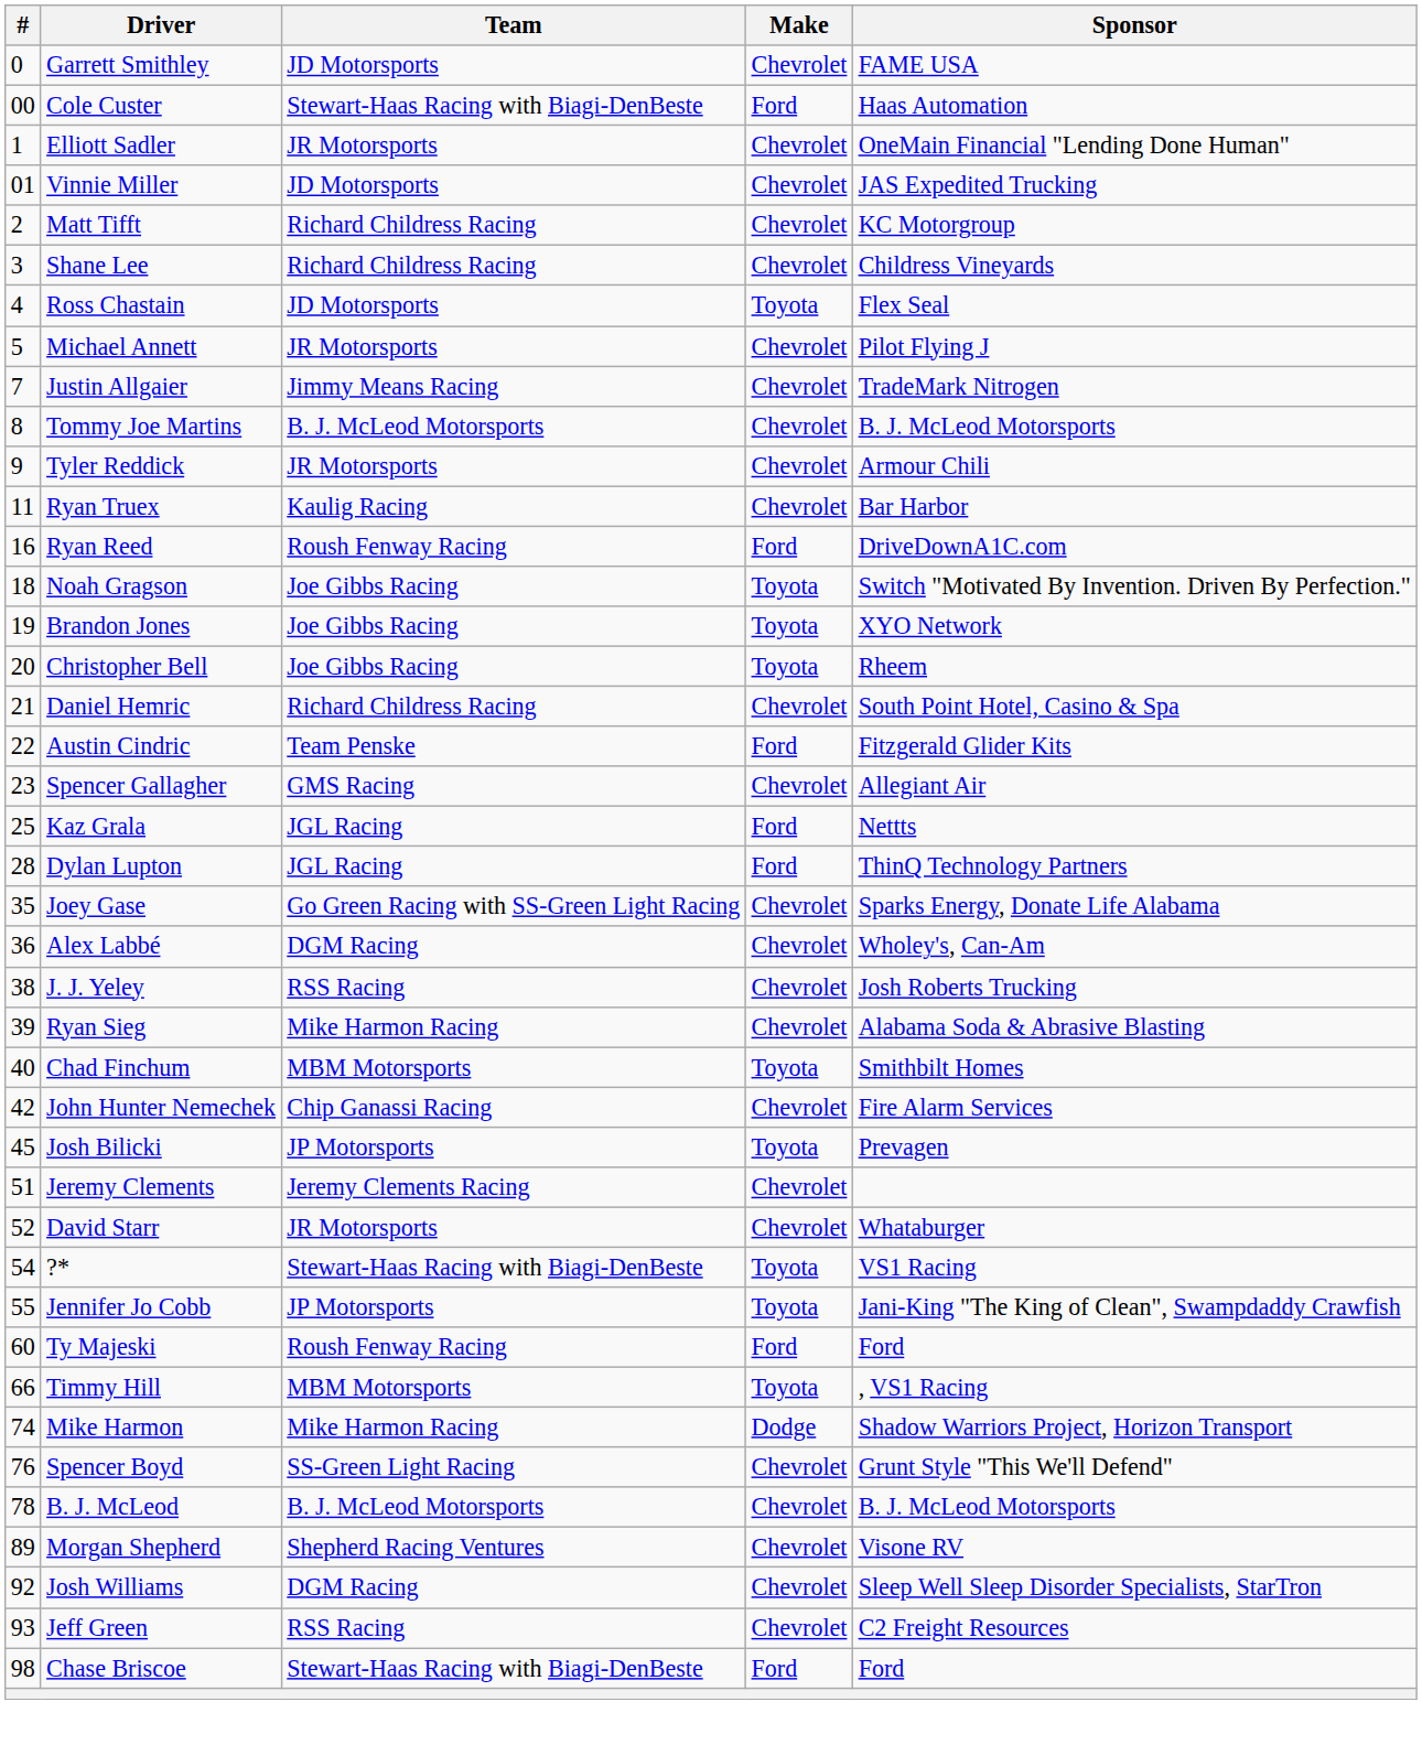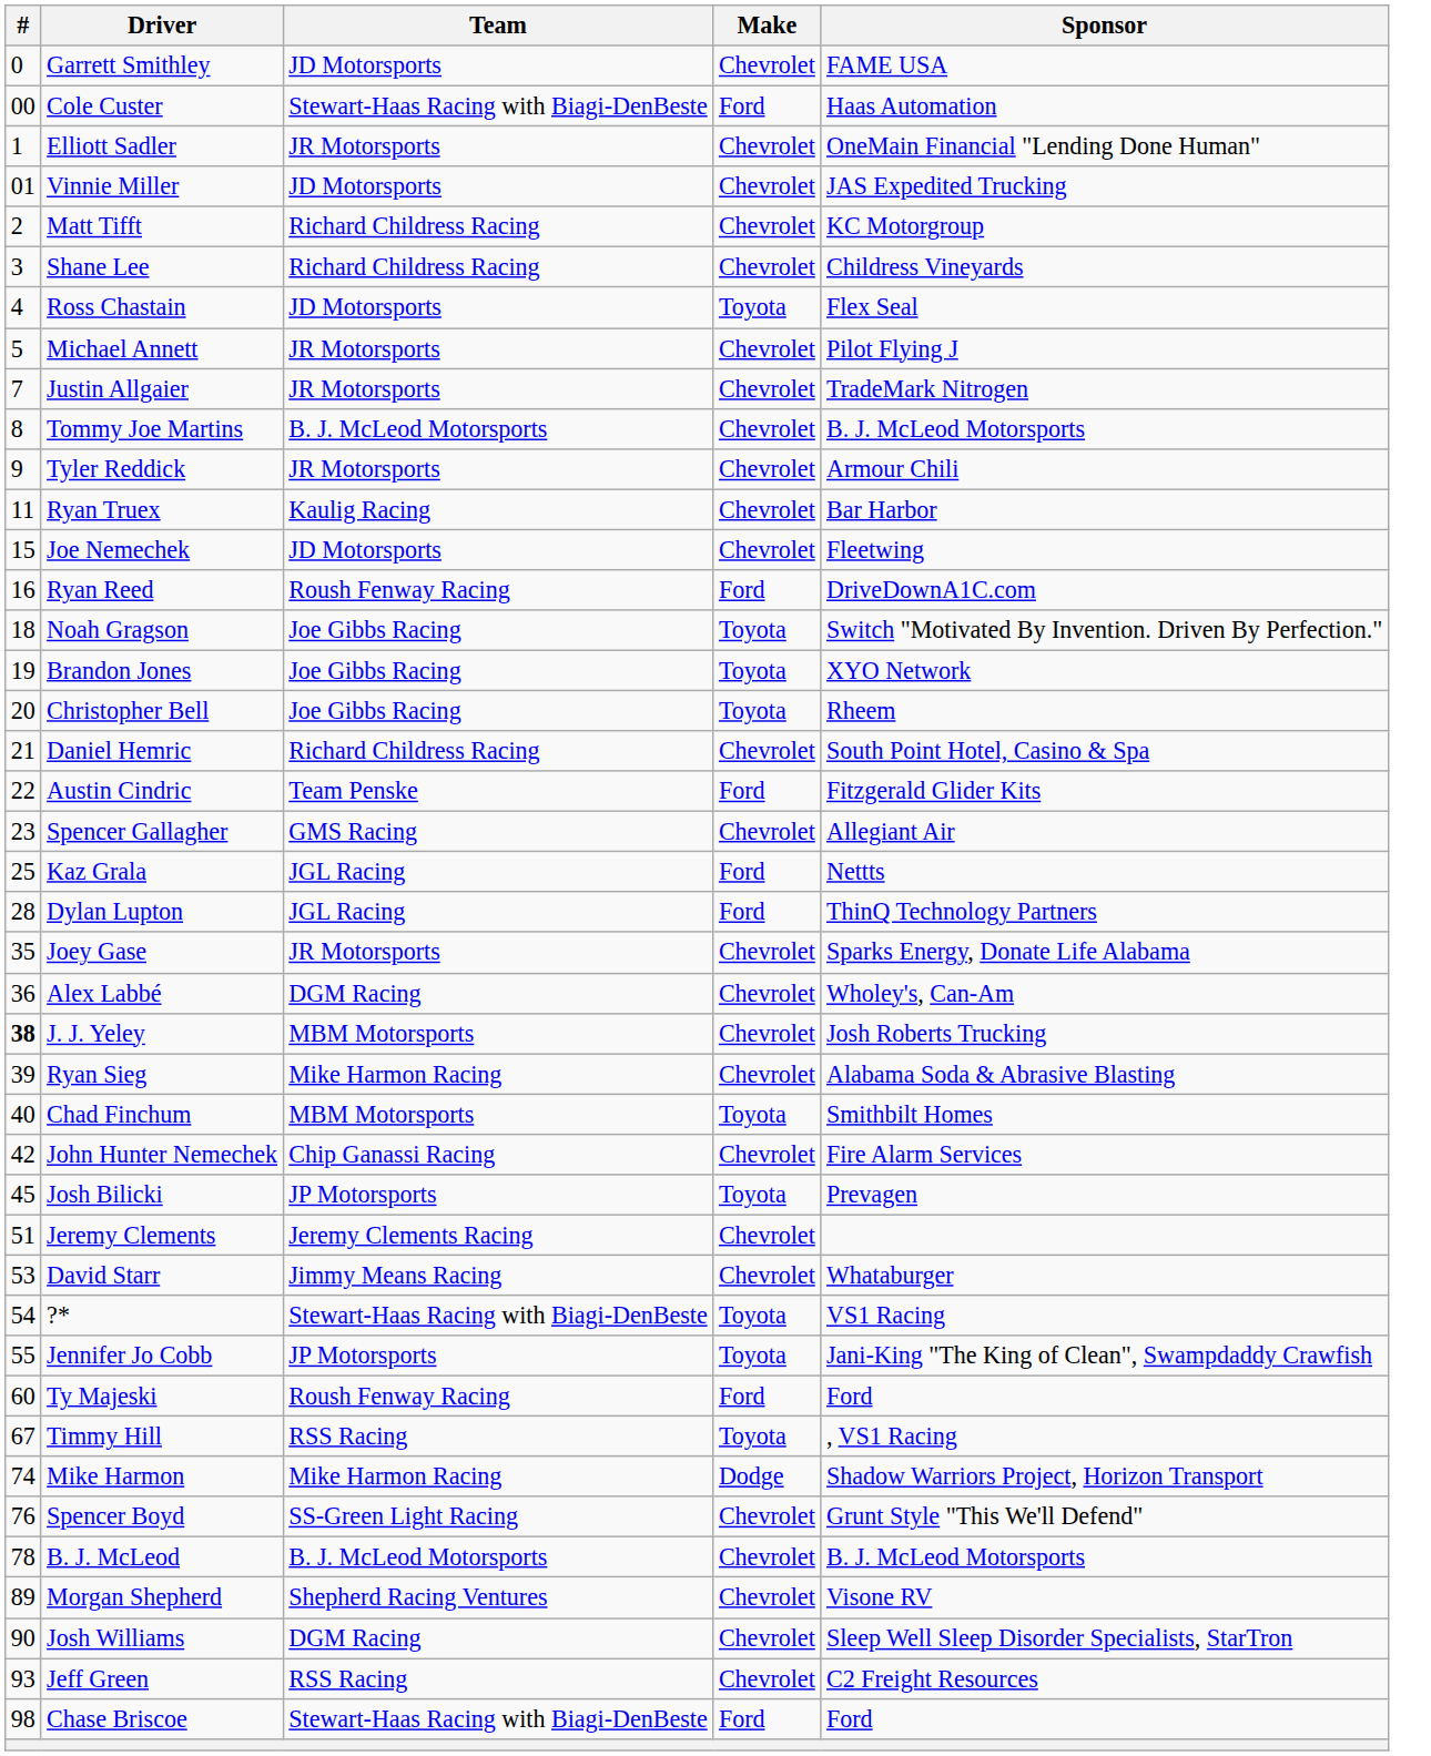 <table class="wikitable" style="font-size:95%">
 <tr>
 <th>#</th>
 <th>Driver</th>
 <th>Team</th>
 <th>Make</th>
 <th>Sponsor</th>
 </tr>
 <tr>
 <td>0</td>
 <td><a href='#'>Garrett Smithley</a></td>
 <td><a href='#'>JD Motorsports</a></td>
 <td><a href='#'>Chevrolet</a></td>
 <td><a href='#'>FAME USA</a></td>
 </tr>
 <tr>
 <td>00</td>
 <td><a href='#'>Cole Custer</a></td>
 <td><a href='#'>Stewart-Haas Racing</a> with <a href='#'>Biagi-DenBeste</a></td>
 <td><a href='#'>Ford</a></td>
 <td><a href='#'>Haas Automation</a></td>
 </tr>
 <tr>
 <td>1</td>
 <td><a href='#'>Elliott Sadler</a></td>
 <td><a href='#'>JR Motorsports</a></td>
 <td><a href='#'>Chevrolet</a></td>
 <td><a href='#'>OneMain Financial</a> "Lending Done Human"</td>
 </tr>
 <tr>
 <td>01</td>
 <td><a href='#'>Vinnie Miller</a></td>
 <td><a href='#'>JD Motorsports</a></td>
 <td><a href='#'>Chevrolet</a></td>
 <td><a href='#'>JAS Expedited Trucking</a></td>
 </tr>
 <tr>
 <td>2</td>
 <td><a href='#'>Matt Tifft</a></td>
 <td><a href='#'>Richard Childress Racing</a></td>
 <td><a href='#'>Chevrolet</a></td>
 <td><a href='#'>KC Motorgroup</a></td>
 </tr>
 <tr>
 <td>3</td>
 <td><a href='#'>Shane Lee</a></td>
 <td><a href='#'>Richard Childress Racing</a></td>
 <td><a href='#'>Chevrolet</a></td>
 <td><a href='#'>Childress Vineyards</a></td>
 </tr>
 <tr>
 <td>4</td>
 <td><a href='#'>Ross Chastain</a></td>
 <td><a href='#'>JD Motorsports</a></td>
 <td><a href='#'>Toyota</a></td>
 <td><a href='#'>Flex Seal</a></td>
 </tr>
 <tr>
 <td>5</td>
 <td><a href='#'>Michael Annett</a></td>
 <td><a href='#'>JR Motorsports</a></td>
 <td><a href='#'>Chevrolet</a></td>
 <td><a href='#'>Pilot Flying J</a></td>
 </tr>
 <tr>
 <td>7</td>
 <td><a href='#'>Justin Allgaier</a></td>
-<td><a href='#'>Jimmy Means Racing</a></td>
+<td><a href='#'>JR Motorsports</a></td>
 <td><a href='#'>Chevrolet</a></td>
 <td><a href='#'>TradeMark Nitrogen</a></td>
 </tr>
 <tr>
 <td>8</td>
 <td><a href='#'>Tommy Joe Martins</a></td>
 <td><a href='#'>B. J. McLeod Motorsports</a></td>
 <td><a href='#'>Chevrolet</a></td>
 <td><a href='#'>B. J. McLeod Motorsports</a></td>
 </tr>
 <tr>
 <td>9</td>
 <td><a href='#'>Tyler Reddick</a></td>
 <td><a href='#'>JR Motorsports</a></td>
 <td><a href='#'>Chevrolet</a></td>
 <td><a href='#'>Armour Chili</a></td>
 </tr>
 <tr>
 <td>11</td>
 <td><a href='#'>Ryan Truex</a></td>
 <td><a href='#'>Kaulig Racing</a></td>
 <td><a href='#'>Chevrolet</a></td>
 <td><a href='#'>Bar Harbor</a></td>
+</tr>
+<tr>
+<td>15</td>
+<td><a href='#'>Joe Nemechek</a></td>
+<td><a href='#'>JD Motorsports</a></td>
+<td><a href='#'>Chevrolet</a></td>
+<td><a href='#'>Fleetwing</a></td>
 </tr>
 <tr>
 <td>16</td>
 <td><a href='#'>Ryan Reed</a></td>
 <td><a href='#'>Roush Fenway Racing</a></td>
 <td><a href='#'>Ford</a></td>
 <td><a href='#'>DriveDownA1C.com</a></td>
 </tr>
 <tr>
 <td>18</td>
 <td><a href='#'>Noah Gragson</a></td>
 <td><a href='#'>Joe Gibbs Racing</a></td>
 <td><a href='#'>Toyota</a></td>
 <td><a href='#'>Switch</a> "Motivated By Invention. Driven By Perfection."</td>
 </tr>
 <tr>
 <td>19</td>
 <td><a href='#'>Brandon Jones</a></td>
 <td><a href='#'>Joe Gibbs Racing</a></td>
 <td><a href='#'>Toyota</a></td>
 <td><a href='#'>XYO Network</a></td>
 </tr>
 <tr>
 <td>20</td>
 <td><a href='#'>Christopher Bell</a></td>
 <td><a href='#'>Joe Gibbs Racing</a></td>
 <td><a href='#'>Toyota</a></td>
 <td><a href='#'>Rheem</a></td>
 </tr>
 <tr>
 <td>21</td>
 <td><a href='#'>Daniel Hemric</a></td>
 <td><a href='#'>Richard Childress Racing</a></td>
 <td><a href='#'>Chevrolet</a></td>
 <td><a href='#'>South Point Hotel, Casino & Spa</a></td>
 </tr>
 <tr>
 <td>22</td>
 <td><a href='#'>Austin Cindric</a></td>
 <td><a href='#'>Team Penske</a></td>
 <td><a href='#'>Ford</a></td>
 <td><a href='#'>Fitzgerald Glider Kits</a></td>
 </tr>
 <tr>
 <td>23</td>
 <td><a href='#'>Spencer Gallagher</a></td>
 <td><a href='#'>GMS Racing</a></td>
 <td><a href='#'>Chevrolet</a></td>
 <td><a href='#'>Allegiant Air</a></td>
 </tr>
 <tr>
 <td>25</td>
 <td><a href='#'>Kaz Grala</a></td>
 <td><a href='#'>JGL Racing</a></td>
 <td><a href='#'>Ford</a></td>
 <td><a href='#'>Nettts</a></td>
 </tr>
 <tr>
 <td>28</td>
 <td><a href='#'>Dylan Lupton</a></td>
 <td><a href='#'>JGL Racing</a></td>
 <td><a href='#'>Ford</a></td>
 <td><a href='#'>ThinQ Technology Partners</a></td>
 </tr>
 <tr>
 <td>35</td>
 <td><a href='#'>Joey Gase</a></td>
-<td><a href='#'>Go Green Racing</a> with <a href='#'>SS-Green Light Racing</a></td>
+<td><a href='#'>JR Motorsports</a></td>
 <td><a href='#'>Chevrolet</a></td>
 <td><a href='#'>Sparks Energy</a>, <a href='#'>Donate Life Alabama</a></td>
 </tr>
 <tr>
 <td>36</td>
 <td><a href='#'>Alex Labbé</a></td>
 <td><a href='#'>DGM Racing</a></td>
 <td><a href='#'>Chevrolet</a></td>
 <td><a href='#'>Wholey's</a>, <a href='#'>Can-Am</a></td>
 </tr>
 <tr>
-<td>38</td>
+<td><strong>38</strong></td>
 <td><a href='#'>J. J. Yeley</a></td>
-<td><a href='#'>RSS Racing</a></td>
+<td><a href='#'>MBM Motorsports</a></td>
 <td><a href='#'>Chevrolet</a></td>
 <td><a href='#'>Josh Roberts Trucking</a></td>
 </tr>
 <tr>
 <td>39</td>
 <td><a href='#'>Ryan Sieg</a></td>
 <td><a href='#'>Mike Harmon Racing</a></td>
 <td><a href='#'>Chevrolet</a></td>
 <td><a href='#'>Alabama Soda & Abrasive Blasting</a></td>
 </tr>
 <tr>
 <td>40</td>
 <td><a href='#'>Chad Finchum</a></td>
 <td><a href='#'>MBM Motorsports</a></td>
 <td><a href='#'>Toyota</a></td>
 <td><a href='#'>Smithbilt Homes</a></td>
 </tr>
 <tr>
 <td>42</td>
 <td><a href='#'>John Hunter Nemechek</a></td>
 <td><a href='#'>Chip Ganassi Racing</a></td>
 <td><a href='#'>Chevrolet</a></td>
 <td><a href='#'>Fire Alarm Services</a></td>
 </tr>
 <tr>
 <td>45</td>
 <td><a href='#'>Josh Bilicki</a></td>
 <td><a href='#'>JP Motorsports</a></td>
 <td><a href='#'>Toyota</a></td>
 <td><a href='#'>Prevagen</a></td>
 </tr>
 <tr>
 <td>51</td>
 <td><a href='#'>Jeremy Clements</a></td>
 <td><a href='#'>Jeremy Clements Racing</a></td>
 <td><a href='#'>Chevrolet</a></td>
 <td></td>
 </tr>
 <tr>
-<td>52</td>
+<td>53</td>
 <td><a href='#'>David Starr</a></td>
-<td><a href='#'>JR Motorsports</a></td>
+<td><a href='#'>Jimmy Means Racing</a></td>
 <td><a href='#'>Chevrolet</a></td>
 <td><a href='#'>Whataburger</a></td>
 </tr>
 <tr>
 <td>54</td>
 <td>?*</td>
 <td><a href='#'>Stewart-Haas Racing</a> with <a href='#'>Biagi-DenBeste</a></td>
 <td><a href='#'>Toyota</a></td>
 <td><a href='#'>VS1 Racing</a></td>
 </tr>
 <tr>
 <td>55</td>
 <td><a href='#'>Jennifer Jo Cobb</a></td>
 <td><a href='#'>JP Motorsports</a></td>
 <td><a href='#'>Toyota</a></td>
 <td><a href='#'>Jani-King</a> "The King of Clean", <a href='#'>Swampdaddy Crawfish</a></td>
 </tr>
 <tr>
 <td>60</td>
 <td><a href='#'>Ty Majeski</a></td>
 <td><a href='#'>Roush Fenway Racing</a></td>
 <td><a href='#'>Ford</a></td>
 <td><a href='#'>Ford</a></td>
 </tr>
 <tr>
-<td>66</td>
+<td>67</td>
 <td><a href='#'>Timmy Hill</a></td>
-<td><a href='#'>MBM Motorsports</a></td>
+<td><a href='#'>RSS Racing</a></td>
 <td><a href='#'>Toyota</a></td>
 <td>, <a href='#'>VS1 Racing</a></td>
 </tr>
 <tr>
 <td>74</td>
 <td><a href='#'>Mike Harmon</a></td>
 <td><a href='#'>Mike Harmon Racing</a></td>
 <td><a href='#'>Dodge</a></td>
 <td><a href='#'>Shadow Warriors Project</a>, <a href='#'>Horizon Transport</a></td>
 </tr>
 <tr>
 <td>76</td>
 <td><a href='#'>Spencer Boyd</a></td>
 <td><a href='#'>SS-Green Light Racing</a></td>
 <td><a href='#'>Chevrolet</a></td>
 <td><a href='#'>Grunt Style</a> "This We'll Defend"</td>
 </tr>
 <tr>
 <td>78</td>
 <td><a href='#'>B. J. McLeod</a></td>
 <td><a href='#'>B. J. McLeod Motorsports</a></td>
 <td><a href='#'>Chevrolet</a></td>
 <td><a href='#'>B. J. McLeod Motorsports</a></td>
 </tr>
 <tr>
 <td>89</td>
 <td><a href='#'>Morgan Shepherd</a></td>
 <td><a href='#'>Shepherd Racing Ventures</a></td>
 <td><a href='#'>Chevrolet</a></td>
 <td><a href='#'>Visone RV</a></td>
 </tr>
 <tr>
-<td>92</td>
+<td>90</td>
 <td><a href='#'>Josh Williams</a></td>
 <td><a href='#'>DGM Racing</a></td>
 <td><a href='#'>Chevrolet</a></td>
 <td><a href='#'>Sleep Well Sleep Disorder Specialists</a>, <a href='#'>StarTron</a></td>
 </tr>
 <tr>
 <td>93</td>
 <td><a href='#'>Jeff Green</a></td>
 <td><a href='#'>RSS Racing</a></td>
 <td><a href='#'>Chevrolet</a></td>
 <td><a href='#'>C2 Freight Resources</a></td>
 </tr>
 <tr>
 <td>98</td>
 <td><a href='#'>Chase Briscoe</a></td>
 <td><a href='#'>Stewart-Haas Racing</a> with <a href='#'>Biagi-DenBeste</a></td>
 <td><a href='#'>Ford</a></td>
 <td><a href='#'>Ford</a></td>
 </tr>
 <tr>
 <th colspan="5"></th>
 </tr>
 </table>
